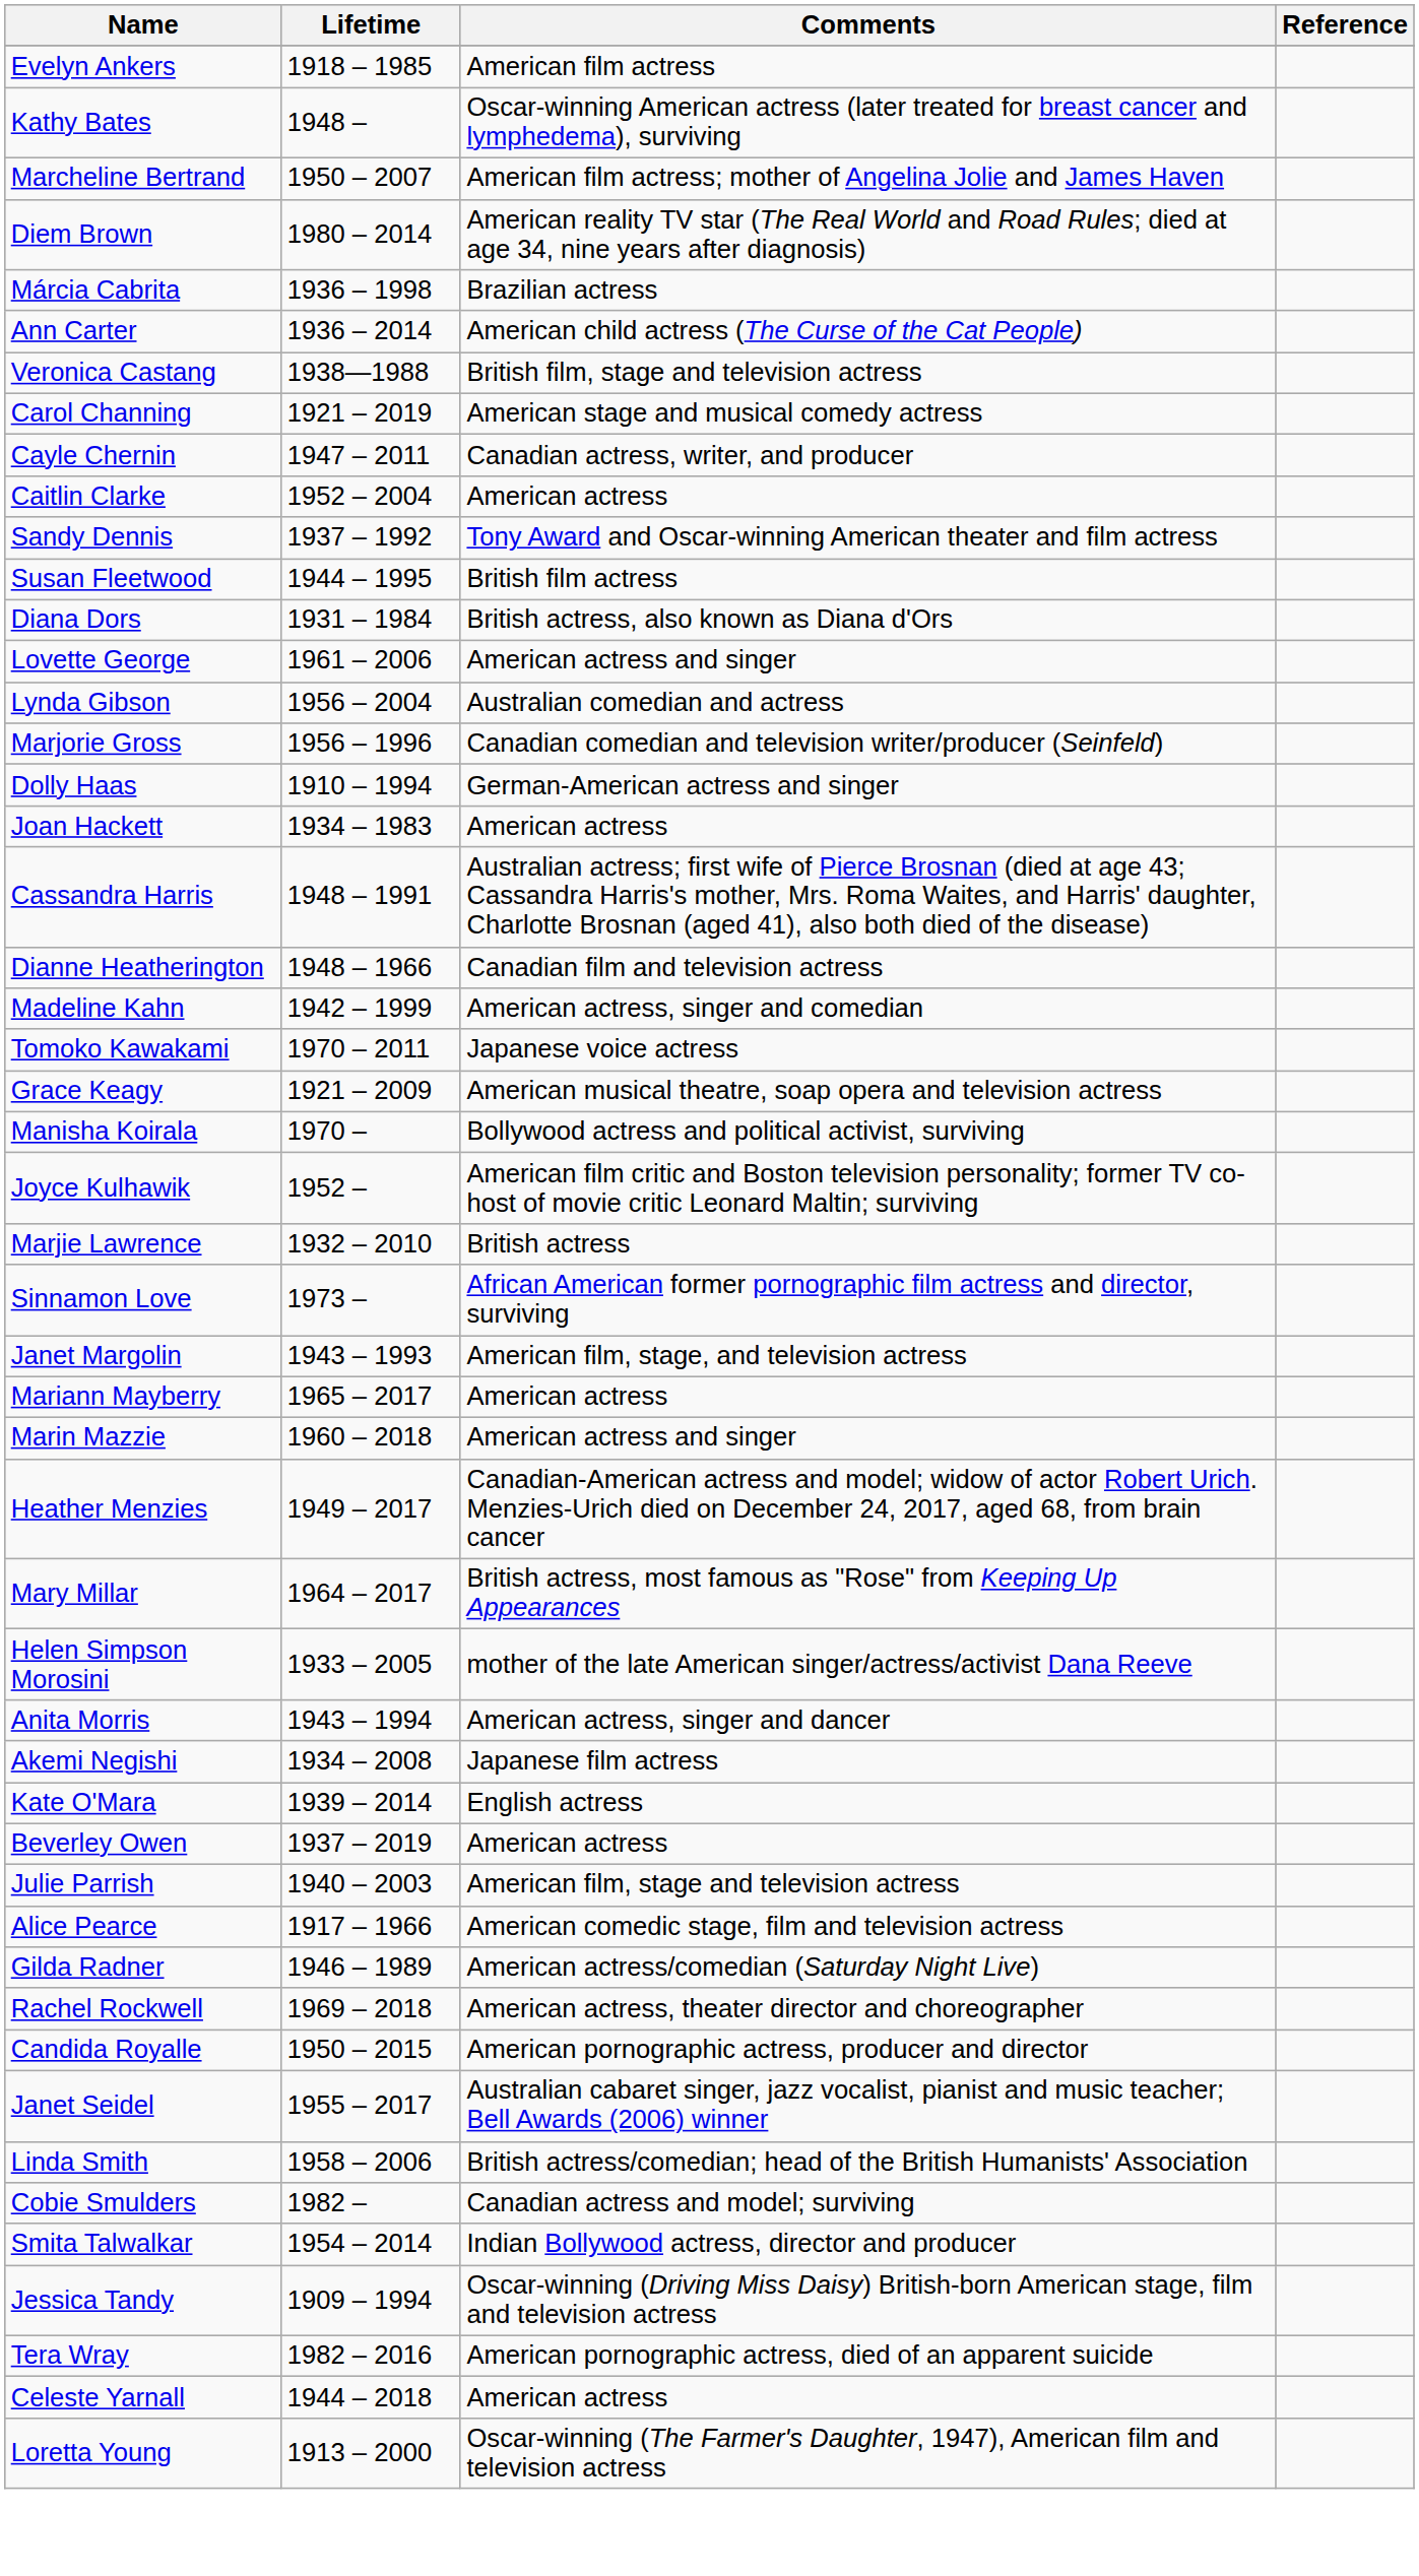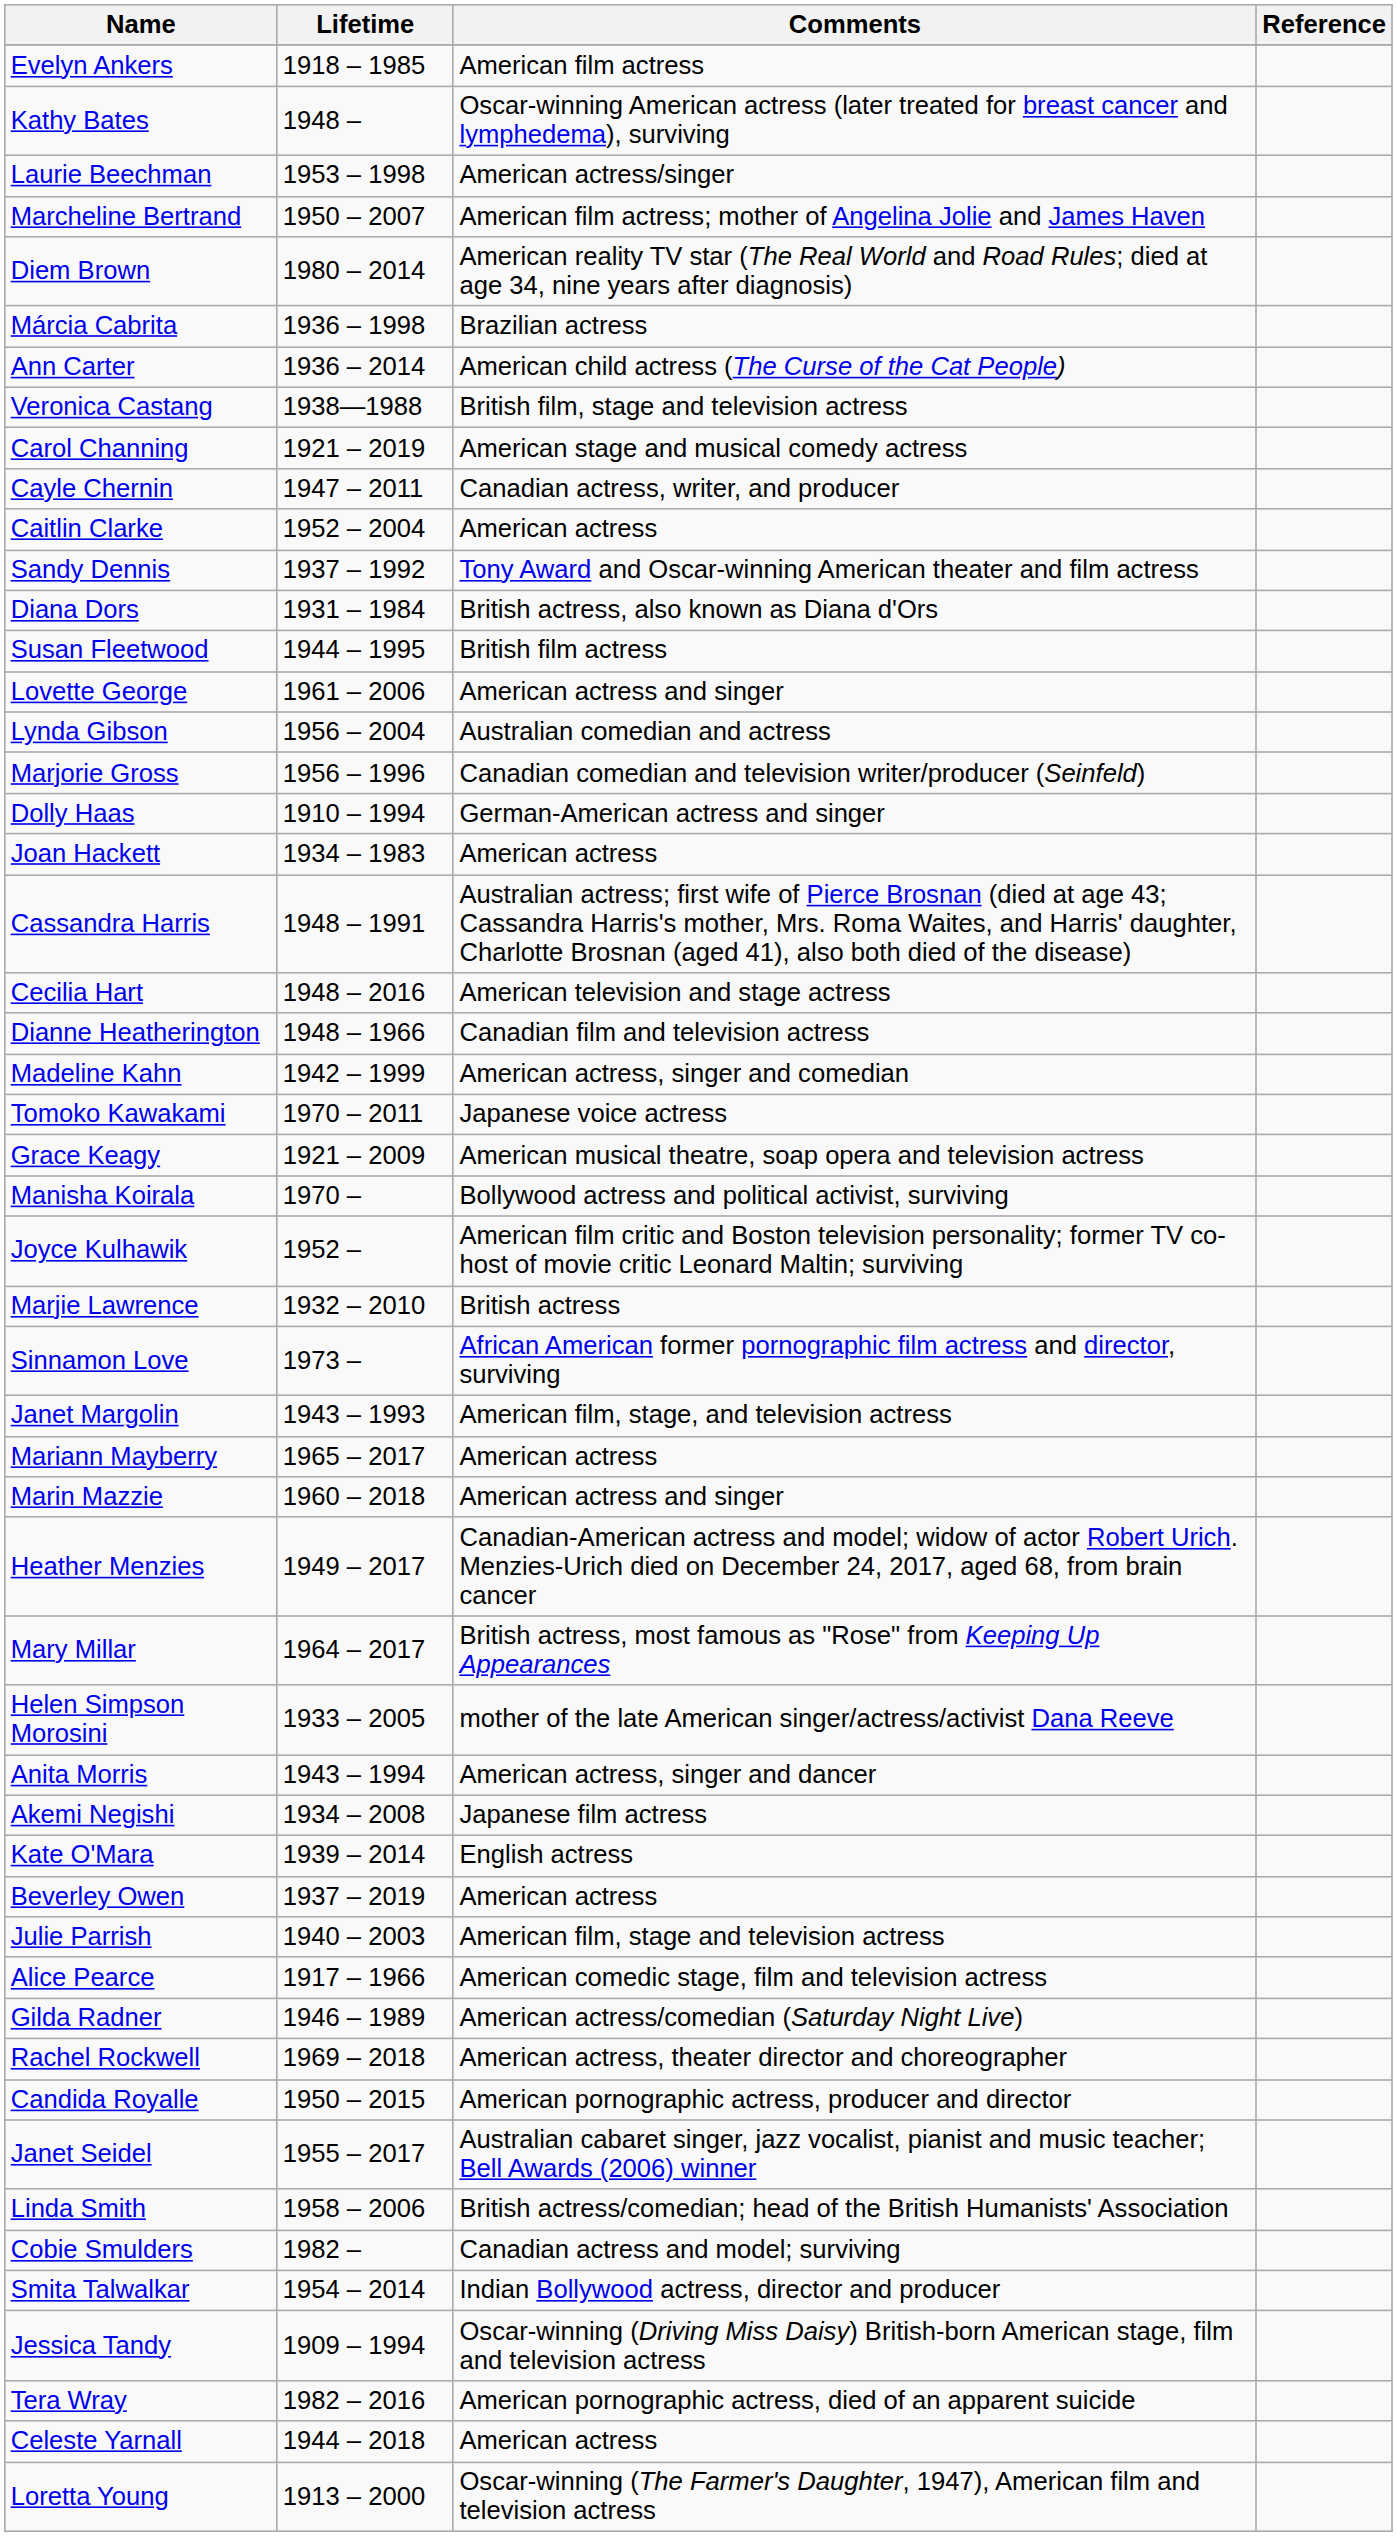 <table class="sortable wikitable">
 <tr>
 <th width="20%" scope=col>Name</th>
 <th width="13%" scope=col>Lifetime</th>
 <th class="unsortable" width="60%" scope=col>Comments</th>
 <th class="unsortable" width="7%" scope=col>Reference</th>
 </tr>
 <tr valign="top">
 </tr>
 <tr>
 <td><a href='#'>Evelyn Ankers</a></td>
 <td>1918 – 1985</td>
 <td>American film actress</td>
 <td></td>
 </tr>
 <tr>
 <td><a href='#'>Kathy Bates</a></td>
 <td>1948 –</td>
 <td>Oscar-winning American actress (later treated for <a href='#'>breast cancer</a> and <a href='#'>lymphedema</a>), surviving</td>
+<td></td>
+</tr>
+<tr>
+<td><a href='#'>Laurie Beechman</a></td>
+<td>1953 – 1998</td>
+<td>American actress/singer</td>
 <td></td>
 </tr>
 <tr>
 <td><a href='#'>Marcheline Bertrand</a></td>
 <td>1950 – 2007</td>
 <td>American film actress; mother of <a href='#'>Angelina Jolie</a> and <a href='#'>James Haven</a></td>
 <td></td>
 </tr>
 <tr>
 <td><a href='#'>Diem Brown</a></td>
 <td>1980 – 2014</td>
 <td>American reality TV star (<em>The Real World</em> and <em>Road Rules</em>; died at age 34, nine years after diagnosis)</td>
 <td></td>
 </tr>
 <tr>
 <td><a href='#'>Márcia Cabrita</a></td>
 <td>1936 – 1998</td>
 <td>Brazilian actress</td>
 <td></td>
 </tr>
 <tr>
 <td><a href='#'>Ann Carter</a></td>
 <td>1936 – 2014</td>
 <td>American child actress (<em><a href='#'>The Curse of the Cat People</a>)</em></td>
 <td></td>
 </tr>
 <tr>
 <td><a href='#'>Veronica Castang</a></td>
 <td>1938—1988</td>
 <td>British film, stage and television actress</td>
 <td></td>
 </tr>
 <tr>
 <td><a href='#'>Carol Channing</a></td>
 <td>1921 – 2019</td>
 <td>American stage and musical comedy actress</td>
 <td></td>
 </tr>
 <tr>
 <td><a href='#'>Cayle Chernin</a></td>
 <td>1947 – 2011</td>
 <td>Canadian actress, writer, and producer</td>
 <td></td>
 </tr>
 <tr>
 <td><a href='#'>Caitlin Clarke</a></td>
 <td>1952 – 2004</td>
 <td>American actress</td>
 <td></td>
 </tr>
 <tr>
 <td><a href='#'>Sandy Dennis</a></td>
 <td>1937 – 1992</td>
 <td><a href='#'>Tony Award</a> and Oscar-winning American theater and film actress</td>
 <td></td>
 </tr>
 <tr>
+<td><a href='#'>Diana Dors</a></td>
+<td>1931 – 1984</td>
+<td>British actress, also known as Diana d'Ors</td>
+<td></td>
+</tr>
+<tr>
 <td><a href='#'>Susan Fleetwood</a></td>
 <td>1944 – 1995</td>
 <td>British film actress</td>
-<td></td>
-</tr>
-<tr>
-<td><a href='#'>Diana Dors</a></td>
-<td>1931 – 1984</td>
-<td>British actress, also known as Diana d'Ors</td>
 <td></td>
 </tr>
 <tr>
 <td><a href='#'>Lovette George</a></td>
 <td>1961 – 2006</td>
 <td>American actress and singer</td>
 <td></td>
 </tr>
 <tr>
 <td><a href='#'>Lynda Gibson</a></td>
 <td>1956 – 2004</td>
 <td>Australian comedian and actress</td>
 <td></td>
 </tr>
 <tr>
 <td><a href='#'>Marjorie Gross</a></td>
 <td>1956 – 1996</td>
 <td>Canadian comedian and television writer/producer (<em>Seinfeld</em>)</td>
 <td></td>
 </tr>
 <tr>
 <td><a href='#'>Dolly Haas</a></td>
 <td>1910 – 1994</td>
 <td>German-American actress and singer</td>
 <td></td>
 </tr>
 <tr>
 <td><a href='#'>Joan Hackett</a></td>
 <td>1934 – 1983</td>
 <td>American actress</td>
 <td></td>
 </tr>
 <tr>
 <td><a href='#'>Cassandra Harris</a></td>
 <td>1948 – 1991</td>
 <td>Australian actress; first wife of <a href='#'>Pierce Brosnan</a> (died at age 43; Cassandra Harris's mother, Mrs. Roma Waites, and Harris' daughter, Charlotte Brosnan (aged 41), also both died of the disease)</td>
+<td></td>
+</tr>
+<tr>
+<td><a href='#'>Cecilia Hart</a></td>
+<td>1948 – 2016</td>
+<td>American television and stage actress</td>
 <td></td>
 </tr>
 <tr>
 <td><a href='#'>Dianne Heatherington</a></td>
 <td>1948 – 1966</td>
 <td>Canadian film and television actress</td>
 <td></td>
 </tr>
 <tr>
 <td><a href='#'>Madeline Kahn</a></td>
 <td>1942 – 1999</td>
 <td>American actress, singer and comedian</td>
 <td></td>
 </tr>
 <tr>
 <td><a href='#'>Tomoko Kawakami</a></td>
 <td>1970 – 2011</td>
 <td>Japanese voice actress</td>
 <td></td>
 </tr>
 <tr>
 <td><a href='#'>Grace Keagy</a></td>
 <td>1921 – 2009</td>
 <td>American musical theatre, soap opera and television actress</td>
 <td></td>
 </tr>
 <tr>
 <td><a href='#'>Manisha Koirala</a></td>
 <td>1970 –</td>
 <td>Bollywood actress and political activist, surviving</td>
 <td></td>
 </tr>
 <tr>
 <td><a href='#'>Joyce Kulhawik</a></td>
 <td>1952 –</td>
 <td>American film critic and Boston television personality; former TV co-host of movie critic Leonard Maltin; surviving</td>
 <td></td>
 </tr>
 <tr>
 <td><a href='#'>Marjie Lawrence</a></td>
 <td>1932 – 2010</td>
 <td>British actress</td>
 <td></td>
 </tr>
 <tr>
 <td><a href='#'>Sinnamon Love</a></td>
 <td>1973 –</td>
 <td><a href='#'>African American</a> former <a href='#'>pornographic film actress</a> and <a href='#'>director</a>, surviving</td>
 <td></td>
 </tr>
 <tr>
 <td><a href='#'>Janet Margolin</a></td>
 <td>1943 – 1993</td>
 <td>American film, stage, and television actress</td>
 <td></td>
 </tr>
 <tr>
 <td><a href='#'>Mariann Mayberry</a></td>
 <td>1965 – 2017</td>
 <td>American actress</td>
 <td></td>
 </tr>
 <tr>
 <td><a href='#'>Marin Mazzie</a></td>
 <td>1960 – 2018</td>
 <td>American actress and singer</td>
 <td></td>
 </tr>
 <tr>
 <td><a href='#'>Heather Menzies</a></td>
 <td>1949 – 2017</td>
 <td>Canadian-American actress and model; widow of actor <a href='#'>Robert Urich</a>. Menzies-Urich died on December 24, 2017, aged 68, from brain cancer</td>
 <td></td>
 </tr>
 <tr>
 <td><a href='#'>Mary Millar</a></td>
 <td>1964 – 2017</td>
 <td>British actress, most famous as "Rose" from <em><a href='#'>Keeping Up Appearances</a></em></td>
 <td></td>
 </tr>
 <tr>
 <td><a href='#'>Helen Simpson Morosini</a></td>
 <td>1933 – 2005</td>
 <td>mother of the late American singer/actress/activist <a href='#'>Dana Reeve</a></td>
 <td></td>
 </tr>
 <tr>
 <td><a href='#'>Anita Morris</a></td>
 <td>1943 – 1994</td>
 <td>American actress, singer and dancer</td>
 <td></td>
 </tr>
 <tr>
 <td><a href='#'>Akemi Negishi</a></td>
 <td>1934 – 2008</td>
 <td>Japanese film actress</td>
 <td></td>
 </tr>
 <tr>
 <td><a href='#'>Kate O'Mara</a></td>
 <td>1939 – 2014</td>
 <td>English actress</td>
 <td></td>
 </tr>
 <tr>
 <td><a href='#'>Beverley Owen</a></td>
 <td>1937 – 2019</td>
 <td>American actress</td>
 <td></td>
 </tr>
 <tr>
 <td><a href='#'>Julie Parrish</a></td>
 <td>1940 – 2003</td>
 <td>American film, stage and television actress</td>
 <td></td>
 </tr>
 <tr>
 <td><a href='#'>Alice Pearce</a></td>
 <td>1917 – 1966</td>
 <td>American comedic stage, film and television actress</td>
 <td></td>
 </tr>
 <tr>
 <td><a href='#'>Gilda Radner</a></td>
 <td>1946 – 1989</td>
 <td>American actress/comedian (<em>Saturday Night Live</em>)</td>
 <td></td>
 </tr>
 <tr>
 <td><a href='#'>Rachel Rockwell</a></td>
 <td>1969 – 2018</td>
 <td>American actress, theater director and choreographer</td>
 <td></td>
 </tr>
 <tr>
 <td><a href='#'>Candida Royalle</a></td>
 <td>1950 – 2015</td>
 <td>American pornographic actress, producer and director</td>
 <td></td>
 </tr>
 <tr>
 <td><a href='#'>Janet Seidel</a></td>
 <td>1955 – 2017</td>
 <td>Australian cabaret singer, jazz vocalist, pianist and music teacher; <a href='#'>Bell Awards (2006) winner</a></td>
 <td></td>
 </tr>
 <tr>
 <td><a href='#'>Linda Smith</a></td>
 <td>1958 – 2006</td>
 <td>British actress/comedian; head of the British Humanists' Association</td>
 <td></td>
 </tr>
 <tr>
 <td><a href='#'>Cobie Smulders</a></td>
 <td>1982 –</td>
 <td>Canadian actress and model; surviving</td>
 <td></td>
 </tr>
 <tr>
 <td><a href='#'>Smita Talwalkar</a></td>
 <td>1954 – 2014</td>
 <td>Indian <a href='#'>Bollywood</a> actress, director and producer</td>
 <td></td>
 </tr>
 <tr>
 <td><a href='#'>Jessica Tandy</a></td>
 <td>1909 – 1994</td>
 <td>Oscar-winning (<em>Driving Miss Daisy</em>) British-born American stage, film and television actress</td>
 <td></td>
 </tr>
 <tr>
 <td><a href='#'>Tera Wray</a></td>
 <td>1982 – 2016</td>
 <td>American pornographic actress, died of an apparent suicide</td>
 <td></td>
 </tr>
 <tr>
 <td><a href='#'>Celeste Yarnall</a></td>
 <td>1944 – 2018</td>
 <td>American actress</td>
 <td></td>
 </tr>
 <tr>
 <td><a href='#'>Loretta Young</a></td>
 <td>1913 – 2000</td>
 <td>Oscar-winning (<em>The Farmer's Daughter</em>, 1947), American film and television actress</td>
 <td></td>
 </tr>
 </table>
